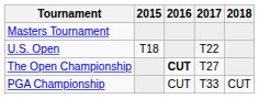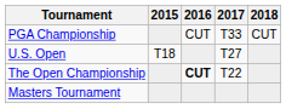 <table class="wikitable" style="font-size:95%;text-align:center;">
 <tr>
 <th>Tournament</th>
 <th>2015</th>
 <th>2016</th>
 <th>2017</th>
 <th>2018</th>
 </tr>
 <tr>
+<td align=left><a href='#'>PGA Championship</a></td>
+<td style="background:#eeeeee;"></td>
+<td>CUT</td>
+<td>T33</td>
+<td>CUT</td>
+</tr>
+<tr>
+<td align=left><a href='#'>U.S. Open</a></td>
+<td>T18</td>
+<td style="background:#eeeeee;"></td>
+<td>T27</td>
+<td style="background:#eeeeee;"></td>
+</tr>
+<tr>
+<td align=left><a href='#'>The Open Championship</a></td>
+<td style="background:#eeeeee;"></td>
+<td><strong>CUT</strong></td>
+<td>T22</td>
+<td style="background:#eeeeee;"></td>
+</tr>
+<tr>
 <td align=left><a href='#'>Masters Tournament</a></td>
 <td style="background:#eeeeee;"></td>
 <td style="background:#eeeeee;"></td>
 <td style="background:#eeeeee;"></td>
 <td style="background:#eeeeee;"></td>
 </tr>
-<tr>
-<td align=left><a href='#'>U.S. Open</a></td>
-<td>T18</td>
-<td style="background:#eeeeee;"></td>
-<td>T22</td>
-<td style="background:#eeeeee;"></td>
-</tr>
-<tr>
-<td align=left><a href='#'>The Open Championship</a></td>
-<td style="background:#eeeeee;"></td>
-<td><strong>CUT</strong></td>
-<td>T27</td>
-<td style="background:#eeeeee;"></td>
-</tr>
-<tr>
-<td align=left><a href='#'>PGA Championship</a></td>
-<td style="background:#eeeeee;"></td>
-<td>CUT</td>
-<td>T33</td>
-<td>CUT</td>
-</tr>
 </table>
